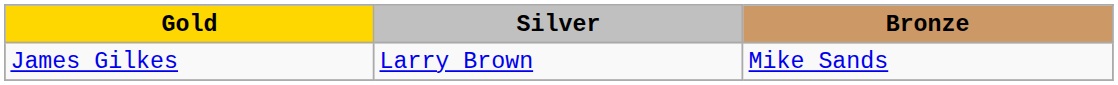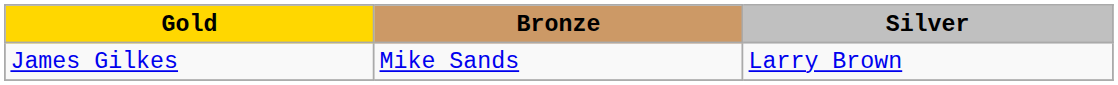 <table class="wikitable" style="text-align:left">
 <tr align="center">
 <td width=200 bgcolor=gold><strong>Gold</strong></td>
+<td width=200 bgcolor=CC9966><strong>Bronze</strong></td>
 <td width=200 bgcolor=silver><strong>Silver</strong></td>
-<td width=200 bgcolor=CC9966><strong>Bronze</strong></td>
 </tr>
 <tr>
 <td><a href='#'>James Gilkes</a><br><em></em></td>
+<td><a href='#'>Mike Sands</a><br><em></em></td>
 <td><a href='#'>Larry Brown</a><br><em></em></td>
-<td><a href='#'>Mike Sands</a><br><em></em></td>
 </tr>
 </table>
